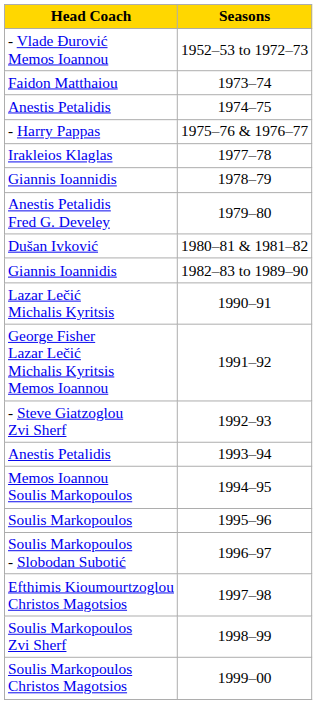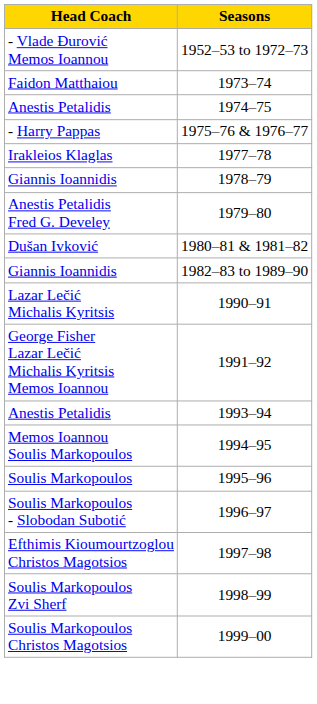 <table class="wikitable" style="text-align: center; background:white; color:black">
 <tr>
 <th style="color:black; background:#FFD700;">Head Coach</th>
 <th style="color:black; background:#FFD700;">Seasons</th>
 </tr>
 <tr>
 <td align=left>- <a href='#'>Vlade Đurović</a><br> <a href='#'>Memos Ioannou</a></td>
 <td align=center>1952–53 to 1972–73</td>
 </tr>
 <tr>
 <td align=left> <a href='#'>Faidon Matthaiou</a></td>
 <td align=center>1973–74</td>
 </tr>
 <tr>
 <td align=left> <a href='#'>Anestis Petalidis</a></td>
 <td align=center>1974–75</td>
 </tr>
 <tr>
 <td align=left>- <a href='#'>Harry Pappas</a></td>
 <td align=center>1975–76 & 1976–77</td>
 </tr>
 <tr>
 <td align=left> <a href='#'>Irakleios Klaglas</a></td>
 <td align=center>1977–78</td>
 </tr>
 <tr>
 <td align=left> <a href='#'>Giannis Ioannidis</a></td>
 <td align=center>1978–79</td>
 </tr>
 <tr>
 <td align=left> <a href='#'>Anestis Petalidis</a><br> <a href='#'>Fred G. Develey</a></td>
 <td align=center>1979–80</td>
 </tr>
 <tr>
 <td align=left> <a href='#'>Dušan Ivković</a></td>
 <td align=center>1980–81 & 1981–82</td>
 </tr>
 <tr>
 <td align=left> <a href='#'>Giannis Ioannidis</a></td>
 <td align=center>1982–83 to 1989–90</td>
 </tr>
 <tr>
 <td align=left> <a href='#'>Lazar Lečić</a><br> <a href='#'>Michalis Kyritsis</a></td>
 <td align=center>1990–91</td>
 </tr>
 <tr>
 <td align=left> <a href='#'>George Fisher</a><br> <a href='#'>Lazar Lečić</a><br> <a href='#'>Michalis Kyritsis</a><br> <a href='#'>Memos Ioannou</a></td>
 <td align=center>1991–92</td>
 </tr>
 <tr>
-<td align=left>- <a href='#'>Steve Giatzoglou</a><br> <a href='#'>Zvi Sherf</a></td>
-<td align=center>1992–93</td>
-</tr>
-<tr>
 <td align=left> <a href='#'>Anestis Petalidis</a></td>
 <td align=center>1993–94</td>
 </tr>
 <tr>
 <td align=left> <a href='#'>Memos Ioannou</a><br> <a href='#'>Soulis Markopoulos</a></td>
 <td align=center>1994–95</td>
 </tr>
 <tr>
 <td align=left> <a href='#'>Soulis Markopoulos</a></td>
 <td align=center>1995–96</td>
 </tr>
 <tr>
 <td align=left> <a href='#'>Soulis Markopoulos</a><br>- <a href='#'>Slobodan Subotić</a></td>
 <td align=center>1996–97</td>
 </tr>
 <tr>
 <td align=left> <a href='#'>Efthimis Kioumourtzoglou</a><br> <a href='#'>Christos Magotsios</a></td>
 <td align=center>1997–98</td>
 </tr>
 <tr>
 <td align=left> <a href='#'>Soulis Markopoulos</a><br> <a href='#'>Zvi Sherf</a></td>
 <td align=center>1998–99</td>
 </tr>
 <tr>
 <td align=left> <a href='#'>Soulis Markopoulos</a><br> <a href='#'>Christos Magotsios</a></td>
 <td align=center>1999–00</td>
 </tr>
 </table>
